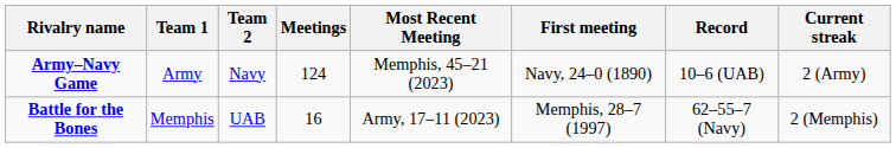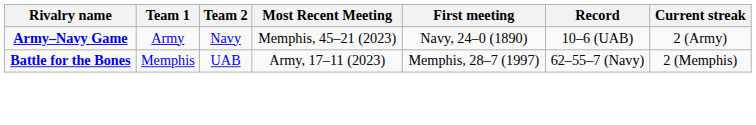 <table class="wikitable sortable" style="text-align:center; width:95%">
 <tr>
 <th>Rivalry name</th>
 <th>Team 1</th>
 <th>Team 2</th>
-<th>Meetings</th>
 <th>Most Recent Meeting</th>
 <th>First meeting</th>
 <th>Record</th>
 <th>Current streak</th>
 </tr>
 <tr>
 <td><strong><a href='#'>Army–Navy Game</a></strong></td>
 <td><a href='#'>Army</a></td>
 <td><a href='#'>Navy</a></td>
-<td>124</td>
 <td>Memphis, 45–21 (2023)</td>
 <td>Navy, 24–0 (1890)</td>
 <td>10–6 (UAB)</td>
 <td>2 (Army)</td>
 </tr>
 <tr>
 <td><strong><a href='#'>Battle for the Bones</a></strong></td>
 <td><a href='#'>Memphis</a></td>
 <td><a href='#'>UAB</a></td>
-<td>16</td>
 <td>Army, 17–11 (2023)</td>
 <td>Memphis, 28–7 (1997)</td>
 <td>62–55–7 (Navy)</td>
 <td>2 (Memphis)<br></td>
 </tr>
 </table>
